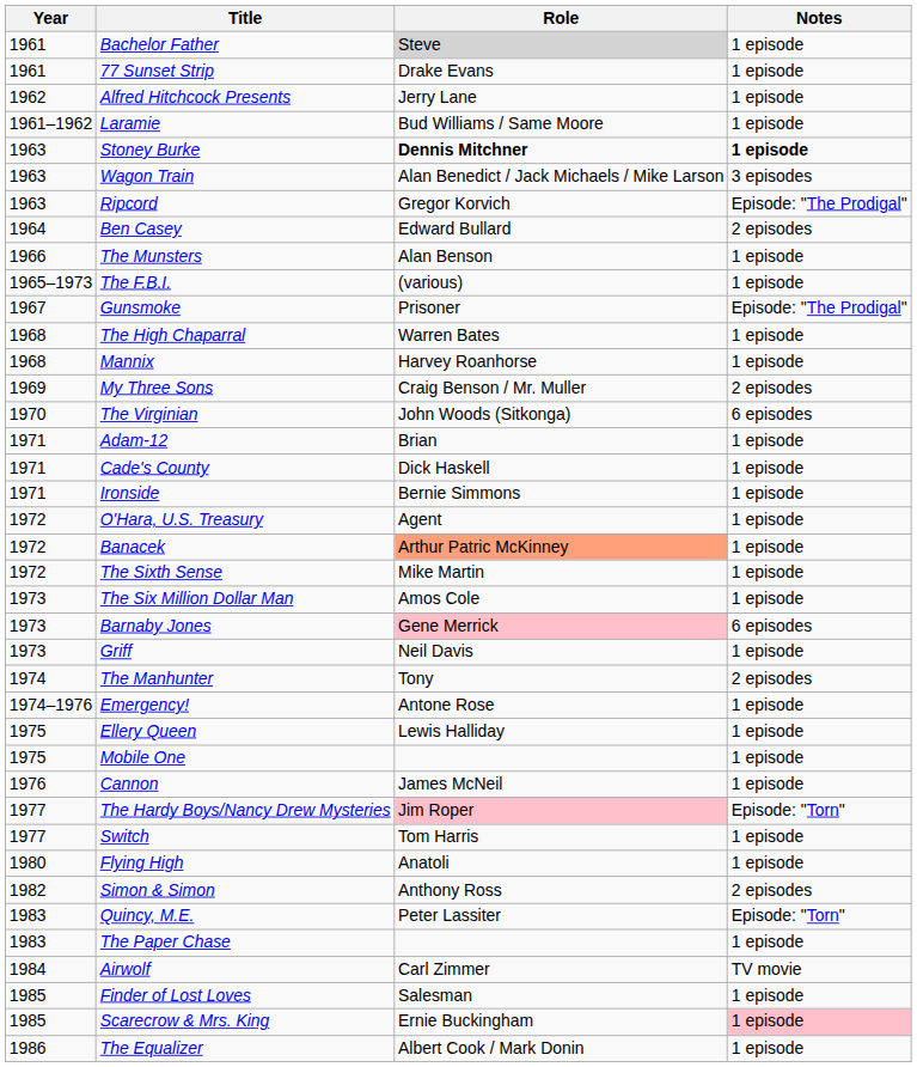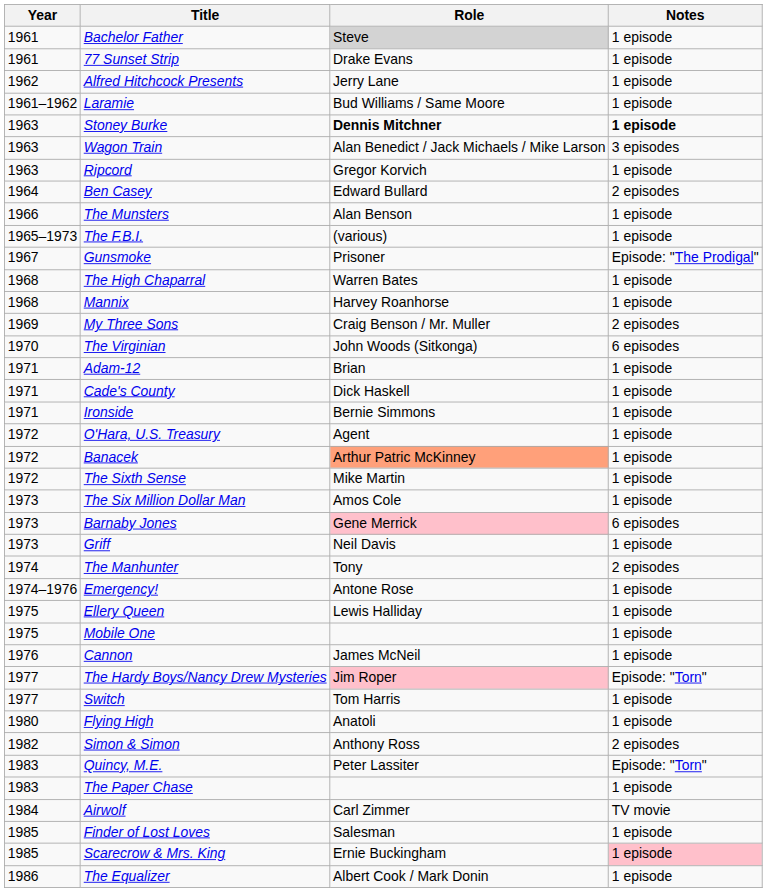 <table class="wikitable sortable">
 <tr>
 <th>Year</th>
 <th>Title</th>
 <th>Role</th>
 <th>Notes</th>
 </tr>
 <tr>
 <td>1961</td>
 <td><em><a href='#'>Bachelor Father</a></em></td>
 <td style="background: lightgrey;">Steve</td>
 <td>1 episode</td>
 </tr>
 <tr>
 <td>1961</td>
 <td><em><a href='#'>77 Sunset Strip</a></em></td>
 <td>Drake Evans</td>
 <td>1 episode</td>
 </tr>
 <tr>
 <td>1962</td>
 <td><em><a href='#'>Alfred Hitchcock Presents</a></em></td>
 <td>Jerry Lane</td>
 <td>1 episode</td>
 </tr>
 <tr>
 <td>1961–1962</td>
 <td><em><a href='#'>Laramie</a></em></td>
 <td>Bud Williams / Same Moore</td>
 <td>1 episode</td>
 </tr>
 <tr>
 <td>1963</td>
 <td><em><a href='#'>Stoney Burke</a></em></td>
 <td><strong>Dennis Mitchner</strong></td>
 <td><strong>1 episode</strong></td>
 </tr>
 <tr>
 <td>1963</td>
 <td><em><a href='#'>Wagon Train</a></em></td>
 <td>Alan Benedict / Jack Michaels / Mike Larson</td>
 <td>3 episodes</td>
 </tr>
 <tr>
 <td>1963</td>
 <td><em><a href='#'>Ripcord</a></em></td>
 <td>Gregor Korvich</td>
-<td>Episode: "<a href='#'>The Prodigal</a>" </td>
+<td>1 episode</td>
 </tr>
 <tr>
 <td>1964</td>
 <td><em><a href='#'>Ben Casey</a></em></td>
 <td>Edward Bullard</td>
 <td>2 episodes</td>
 </tr>
 <tr>
 <td>1966</td>
 <td><em><a href='#'>The Munsters</a></em></td>
 <td>Alan Benson</td>
 <td>1 episode</td>
 </tr>
 <tr>
 <td>1965–1973</td>
 <td><em><a href='#'>The F.B.I.</a></em></td>
 <td>(various)</td>
 <td>1 episode</td>
 </tr>
 <tr>
 <td>1967</td>
 <td><em><a href='#'>Gunsmoke</a></em></td>
 <td>Prisoner</td>
 <td>Episode: "<a href='#'>The Prodigal</a>" </td>
 </tr>
 <tr>
 <td>1968</td>
 <td><em><a href='#'>The High Chaparral</a></em></td>
 <td>Warren Bates</td>
 <td>1 episode</td>
 </tr>
 <tr>
 <td>1968</td>
 <td><em><a href='#'>Mannix</a></em></td>
 <td>Harvey Roanhorse</td>
 <td>1 episode</td>
 </tr>
 <tr>
 <td>1969</td>
 <td><em><a href='#'>My Three Sons</a></em></td>
 <td>Craig Benson / Mr. Muller</td>
 <td>2 episodes</td>
 </tr>
 <tr>
 <td>1970</td>
 <td><em><a href='#'>The Virginian</a></em></td>
 <td>John Woods (Sitkonga)</td>
 <td>6 episodes</td>
 </tr>
 <tr>
 <td>1971</td>
 <td><em><a href='#'>Adam-12</a></em></td>
 <td>Brian</td>
 <td>1 episode</td>
 </tr>
 <tr>
 <td>1971</td>
 <td><em><a href='#'>Cade's County</a></em></td>
 <td>Dick Haskell</td>
 <td>1 episode</td>
 </tr>
 <tr>
 <td>1971</td>
 <td><em><a href='#'>Ironside</a></em></td>
 <td>Bernie Simmons</td>
 <td>1 episode</td>
 </tr>
 <tr>
 <td>1972</td>
 <td><em><a href='#'>O'Hara, U.S. Treasury</a></em></td>
 <td>Agent</td>
 <td>1 episode</td>
 </tr>
 <tr>
 <td>1972</td>
 <td><em><a href='#'>Banacek</a></em></td>
 <td style="background: lightsalmon;">Arthur Patric McKinney</td>
 <td>1 episode</td>
 </tr>
 <tr>
 <td>1972</td>
 <td><em><a href='#'>The Sixth Sense</a></em></td>
 <td>Mike Martin</td>
 <td>1 episode</td>
 </tr>
 <tr>
 <td>1973</td>
 <td><em><a href='#'>The Six Million Dollar Man</a></em></td>
 <td>Amos Cole</td>
 <td>1 episode</td>
 </tr>
 <tr>
 <td>1973</td>
 <td><em><a href='#'>Barnaby Jones</a></em></td>
 <td style="background: pink;">Gene Merrick</td>
 <td>6 episodes</td>
 </tr>
 <tr>
 <td>1973</td>
 <td><em><a href='#'>Griff</a></em></td>
 <td>Neil Davis</td>
 <td>1 episode</td>
 </tr>
 <tr>
 <td>1974</td>
 <td><em><a href='#'>The Manhunter</a></em></td>
 <td>Tony</td>
 <td>2 episodes</td>
 </tr>
 <tr>
 <td>1974–1976</td>
 <td><em><a href='#'>Emergency!</a></em></td>
 <td>Antone Rose</td>
 <td>1 episode</td>
 </tr>
 <tr>
 <td>1975</td>
 <td><em><a href='#'>Ellery Queen</a></em></td>
 <td>Lewis Halliday</td>
 <td>1 episode</td>
 </tr>
 <tr>
 <td>1975</td>
 <td><em><a href='#'>Mobile One</a></em></td>
 <td></td>
 <td>1 episode</td>
 </tr>
 <tr>
 <td>1976</td>
 <td><em><a href='#'>Cannon</a></em></td>
 <td>James McNeil</td>
 <td>1 episode</td>
 </tr>
 <tr>
 <td>1977</td>
 <td><em><a href='#'>The Hardy Boys/Nancy Drew Mysteries</a></em></td>
 <td style="background: pink;">Jim Roper</td>
 <td>Episode: "<a href='#'>Torn</a>" </td>
 </tr>
 <tr>
 <td>1977</td>
 <td><em><a href='#'>Switch</a></em></td>
 <td>Tom Harris</td>
 <td>1 episode</td>
 </tr>
 <tr>
 <td>1980</td>
 <td><em><a href='#'>Flying High</a></em></td>
 <td>Anatoli</td>
 <td>1 episode</td>
 </tr>
 <tr>
 <td>1982</td>
 <td><em><a href='#'>Simon & Simon</a></em></td>
 <td>Anthony Ross</td>
 <td>2 episodes</td>
 </tr>
 <tr>
 <td>1983</td>
 <td><em><a href='#'>Quincy, M.E.</a></em></td>
 <td>Peter Lassiter</td>
 <td>Episode: "<a href='#'>Torn</a>" </td>
 </tr>
 <tr>
 <td>1983</td>
 <td><em><a href='#'>The Paper Chase</a></em></td>
 <td></td>
 <td>1 episode</td>
 </tr>
 <tr>
 <td>1984</td>
 <td><em><a href='#'>Airwolf</a></em></td>
 <td>Carl Zimmer</td>
 <td>TV movie</td>
 </tr>
 <tr>
 <td>1985</td>
 <td><em><a href='#'>Finder of Lost Loves</a></em></td>
 <td>Salesman</td>
 <td>1 episode</td>
 </tr>
 <tr>
 <td>1985</td>
 <td><em><a href='#'>Scarecrow & Mrs. King</a></em></td>
 <td>Ernie Buckingham</td>
 <td style="background: pink;">1 episode</td>
 </tr>
 <tr>
 <td>1986</td>
 <td><em><a href='#'>The Equalizer</a></em></td>
 <td>Albert Cook / Mark Donin</td>
 <td>1 episode</td>
 </tr>
 </table>
